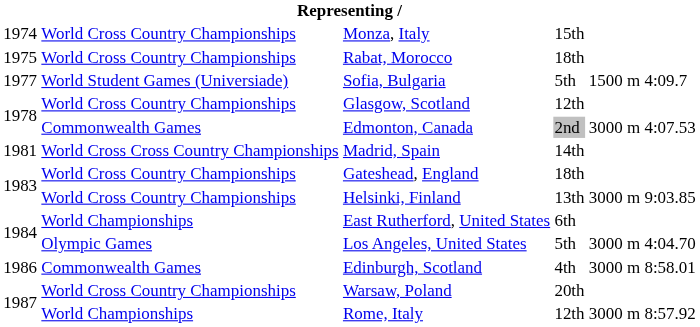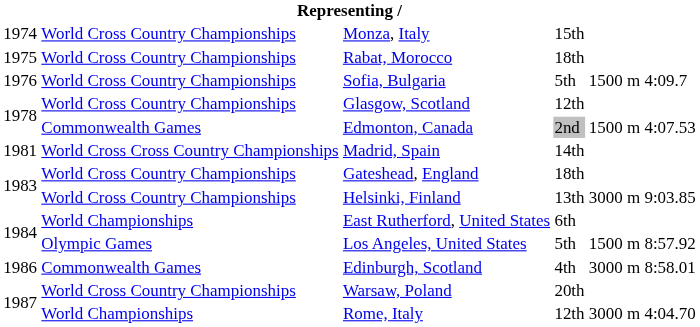 <table>
 <tr>
 <th colspan="6">Representing  / </th>
 </tr>
 <tr>
 <td>1974</td>
 <td><a href='#'>World Cross Country Championships</a></td>
 <td><a href='#'>Monza</a>, <a href='#'>Italy</a></td>
 <td>15th</td>
 <td></td>
 <td></td>
 </tr>
 <tr>
 <td>1975</td>
 <td><a href='#'>World Cross Country Championships</a></td>
 <td><a href='#'>Rabat, Morocco</a></td>
 <td>18th</td>
 <td></td>
 <td></td>
 </tr>
 <tr>
-<td>1977</td>
-<td><a href='#'>World Student Games (Universiade)</a></td>
+<td>1976</td>
+<td><a href='#'>World Cross Country Championships</a></td>
 <td><a href='#'>Sofia, Bulgaria</a></td>
 <td>5th</td>
 <td>1500 m</td>
 <td>4:09.7</td>
 </tr>
 <tr>
 <td rowspan=2>1978</td>
 <td><a href='#'>World Cross Country Championships</a></td>
 <td><a href='#'>Glasgow, Scotland</a></td>
 <td>12th</td>
 <td></td>
 <td></td>
 </tr>
 <tr>
 <td><a href='#'>Commonwealth Games</a></td>
 <td><a href='#'>Edmonton, Canada</a></td>
 <td bgcolor="silver">2nd</td>
-<td>3000 m</td>
+<td>1500 m</td>
 <td>4:07.53</td>
 </tr>
 <tr>
 <td>1981</td>
 <td><a href='#'>World Cross Cross Country Championships</a></td>
 <td><a href='#'>Madrid, Spain</a></td>
 <td>14th</td>
 <td></td>
 <td></td>
 </tr>
 <tr>
 <td rowspan=2>1983</td>
 <td><a href='#'>World Cross Country Championships</a></td>
 <td><a href='#'>Gateshead</a>, <a href='#'>England</a></td>
 <td>18th</td>
 <td></td>
 <td></td>
 </tr>
 <tr>
 <td><a href='#'>World Cross Country Championships</a></td>
 <td><a href='#'>Helsinki, Finland</a></td>
 <td>13th</td>
 <td>3000 m</td>
 <td>9:03.85</td>
 </tr>
 <tr>
 <td rowspan=2>1984</td>
 <td><a href='#'>World Championships</a></td>
 <td><a href='#'>East Rutherford</a>, <a href='#'>United States</a></td>
 <td>6th</td>
 <td></td>
 <td></td>
 </tr>
 <tr>
 <td><a href='#'>Olympic Games</a></td>
 <td><a href='#'>Los Angeles, United States</a></td>
 <td>5th</td>
-<td>3000 m</td>
-<td>4:04.70</td>
+<td>1500 m</td>
+<td>8:57.92</td>
 </tr>
 <tr>
 <td>1986</td>
 <td><a href='#'>Commonwealth Games</a></td>
 <td><a href='#'>Edinburgh, Scotland</a></td>
 <td>4th</td>
 <td>3000 m</td>
 <td>8:58.01</td>
 </tr>
 <tr>
 <td rowspan=2>1987</td>
 <td><a href='#'>World Cross Country Championships</a></td>
 <td><a href='#'>Warsaw, Poland</a></td>
 <td>20th</td>
 <td></td>
 <td></td>
 </tr>
 <tr>
 <td><a href='#'>World Championships</a></td>
 <td><a href='#'>Rome, Italy</a></td>
 <td>12th</td>
 <td>3000 m</td>
-<td>8:57.92</td>
+<td>4:04.70</td>
 </tr>
 </table>
